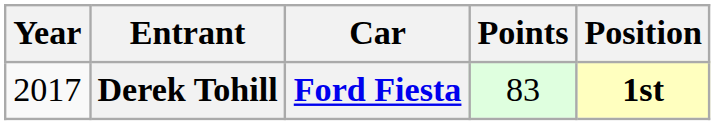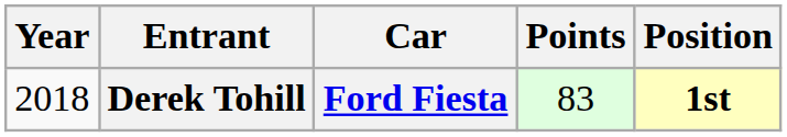 <table class="wikitable" border="1" style="text-align:center; font-size:90%;">
 <tr valign="top">
 <th>Year</th>
 <th>Entrant</th>
 <th>Car</th>
 <th>Points</th>
 <th>Position</th>
 </tr>
 <tr>
-<td>2017</td>
+<td>2018</td>
 <th>Derek Tohill</th>
 <th><a href='#'>Ford Fiesta</a></th>
 <td style="background:#DFFFDF;">83</td>
 <td style="background:#FFFFBF;"><strong>1st</strong></td>
 </tr>
 </table>
